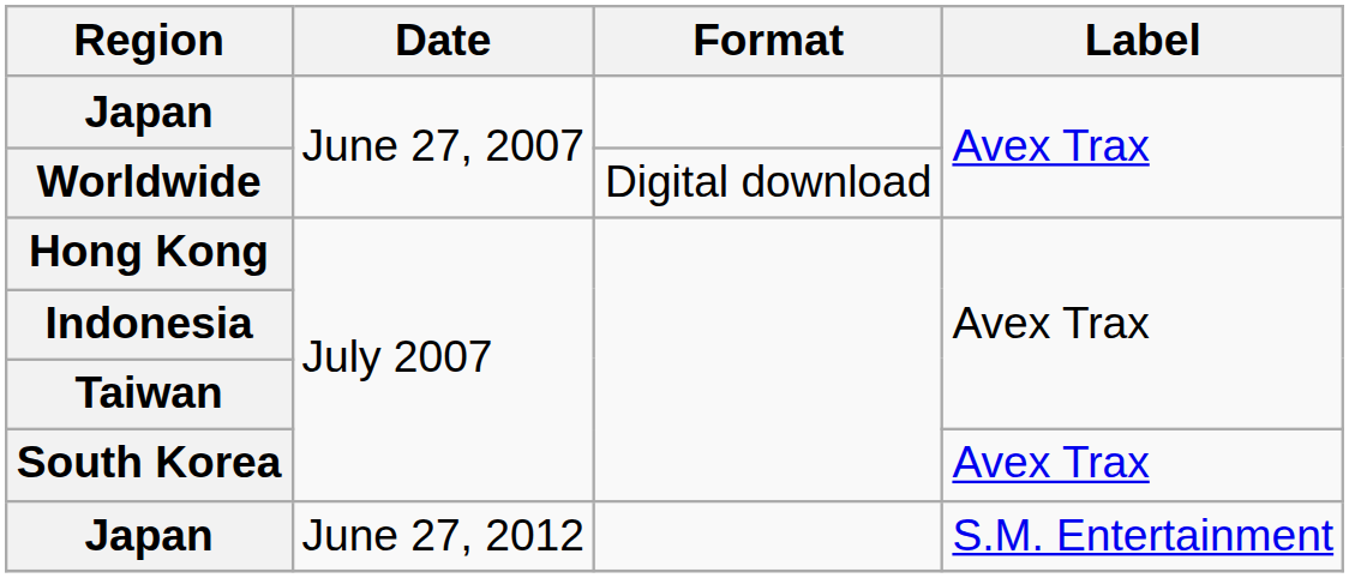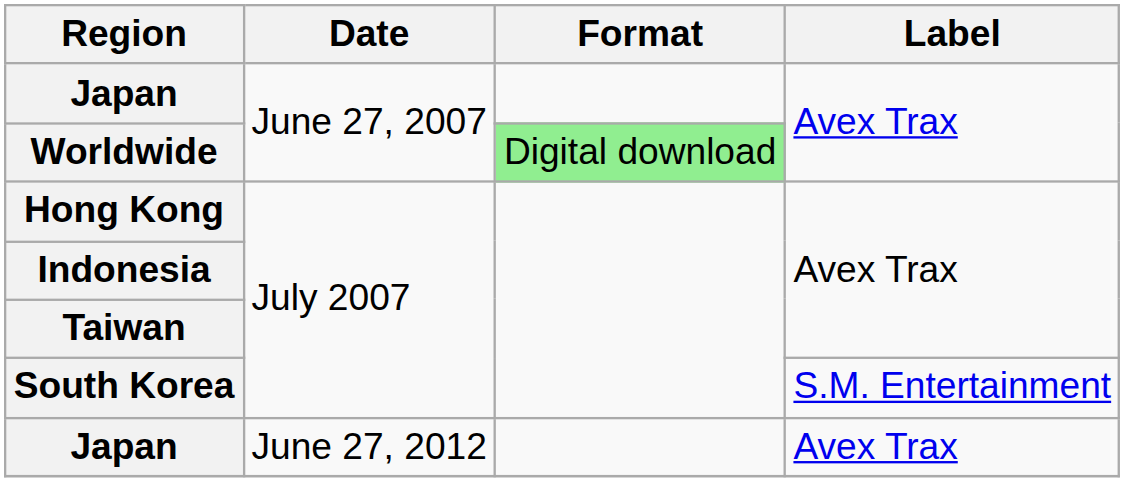 <table class="wikitable plainrowheaders">
 <tr>
 <th scope="col">Region</th>
 <th scope="col">Date</th>
 <th scope="col">Format</th>
 <th scope="col">Label</th>
 </tr>
 <tr>
 <th scope="row">Japan</th>
 <td rowspan="2">June 27, 2007</td>
 <td></td>
 <td rowspan="2"><a href='#'>Avex Trax</a></td>
 </tr>
 <tr>
 <th scope="row">Worldwide</th>
-<td>Digital download</td>
+<td style="background: lightgreen;">Digital download</td>
 </tr>
 <tr>
 <th scope="row">Hong Kong</th>
 <td rowspan="4">July 2007</td>
 <td rowspan="4"></td>
 <td rowspan="3">Avex Trax</td>
 </tr>
 <tr>
 <th scope="row">Indonesia</th>
 </tr>
 <tr>
 <th scope="row">Taiwan</th>
 </tr>
 <tr>
 <th scope="row">South Korea</th>
-<td><a href='#'>Avex Trax</a></td>
+<td><a href='#'>S.M. Entertainment</a></td>
 </tr>
 <tr>
 <th scope="row">Japan</th>
 <td>June 27, 2012</td>
 <td></td>
-<td><a href='#'>S.M. Entertainment</a></td>
+<td><a href='#'>Avex Trax</a></td>
 </tr>
 <tr>
 </tr>
 </table>
